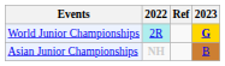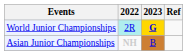 <table style='font-size: 90%; text-align:center;' class='wikitable'>
 <tr>
 <th>Events</th>
 <th>2022</th>
+<th>2023</th>
 <th>Ref</th>
-<th>2023</th>
 </tr>
 <tr>
 <td bgcolor="#ECF2FF"; align="left"><a href='#'>World Junior Championships</a></td>
 <td bgcolor=AFEEEE><a href='#'>2R</a></td>
+<td bgcolor=gold><a href='#'><strong>G</strong></a></td>
 <td></td>
-<td bgcolor=gold><a href='#'><strong>G</strong></a></td>
 </tr>
 <tr>
 <td bgcolor="#ECF2FF"; align="left"><a href='#'>Asian Junior Championships</a></td>
 <td style=color:#ccc><strong>NH</strong></td>
+<td bgcolor=CD7F32><a href='#'>B</a></td>
 <td></td>
-<td bgcolor=CD7F32><a href='#'>B</a></td>
 </tr>
 </table>
